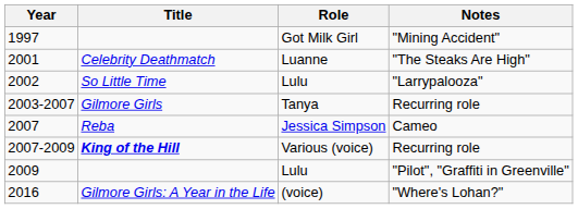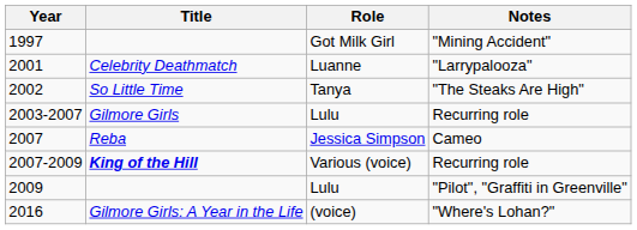 <table class="wikitable sortable">
 <tr>
 <th>Year</th>
 <th>Title</th>
 <th>Role</th>
 <th class="unsortable">Notes</th>
 </tr>
 <tr>
 <td>1997</td>
 <td><em></em></td>
 <td>Got Milk Girl</td>
 <td>"Mining Accident"</td>
 </tr>
 <tr>
 <td>2001</td>
 <td><em><a href='#'>Celebrity Deathmatch</a></em></td>
 <td>Luanne</td>
-<td>"The Steaks Are High"</td>
+<td>"Larrypalooza"</td>
 </tr>
 <tr>
 <td>2002</td>
 <td><em><a href='#'>So Little Time</a></em></td>
-<td>Lulu</td>
-<td>"Larrypalooza"</td>
+<td>Tanya</td>
+<td>"The Steaks Are High"</td>
 </tr>
 <tr>
 <td>2003-2007</td>
 <td><em><a href='#'>Gilmore Girls</a></em></td>
-<td>Tanya</td>
+<td>Lulu</td>
 <td>Recurring role</td>
 </tr>
 <tr>
 <td>2007</td>
 <td><em><a href='#'>Reba</a></em></td>
 <td><a href='#'>Jessica Simpson</a></td>
 <td>Cameo</td>
 </tr>
 <tr>
 <td>2007-2009</td>
 <td><strong><em><a href='#'>King of the Hill</a></em></strong></td>
 <td>Various (voice)</td>
 <td>Recurring role</td>
 </tr>
 <tr>
 <td>2009</td>
 <td><em></em></td>
 <td>Lulu</td>
 <td>"Pilot", "Graffiti in Greenville"</td>
 </tr>
 <tr>
 <td>2016</td>
 <td><em><a href='#'>Gilmore Girls: A Year in the Life</a></em></td>
 <td>(voice)</td>
 <td>"Where's Lohan?"</td>
 </tr>
 </table>
